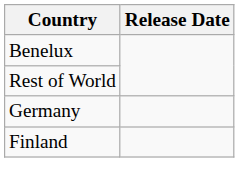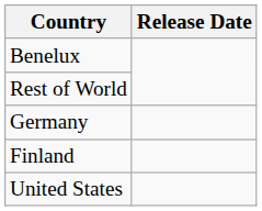 <table class="wikitable">
 <tr>
 <th>Country</th>
 <th>Release Date</th>
 </tr>
 <tr>
 <td>Benelux</td>
 <td rowspan="2"></td>
 </tr>
 <tr>
 <td>Rest of World</td>
 </tr>
 <tr>
 <td>Germany</td>
 <td></td>
 </tr>
 <tr>
 <td>Finland</td>
 <td></td>
 </tr>
+<tr>
+<td>United States</td>
+<td></td>
+</tr>
 </table>
